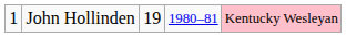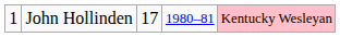 <table class="wikitable">
 <tr>
 </tr>
 <tr>
 <td>1</td>
 <td>John Hollinden</td>
-<td>19</td>
+<td>17</td>
 <td style="font-size:80%;"><a href='#'>1980–81</a></td>
 <td style="background: pink; font-size:80%;">Kentucky Wesleyan</td>
 </tr>
 </table>
